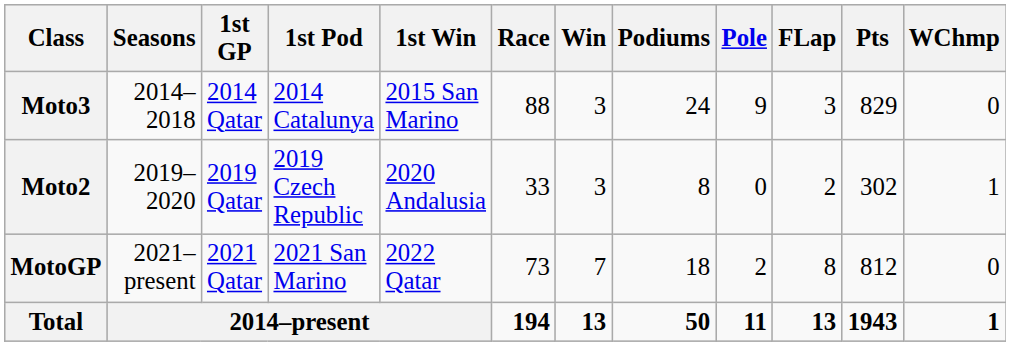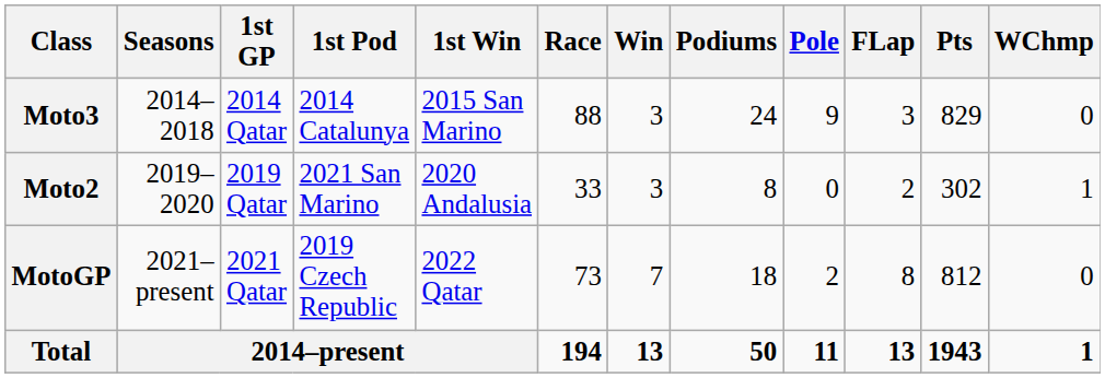 <table class="wikitable" style=text-align:right;">
 <tr>
 <th>Class</th>
 <th>Seasons</th>
 <th>1st GP</th>
 <th>1st Pod</th>
 <th>1st Win</th>
 <th>Race</th>
 <th>Win</th>
 <th>Podiums</th>
 <th><a href='#'>Pole</a></th>
 <th>FLap</th>
 <th>Pts</th>
 <th>WChmp</th>
 </tr>
 <tr>
 <th>Moto3</th>
 <td>2014–2018</td>
 <td style="text-align:left;"><a href='#'>2014 Qatar</a></td>
 <td style="text-align:left;"><a href='#'>2014 Catalunya</a></td>
 <td style="text-align:left;"><a href='#'>2015 San Marino</a></td>
 <td>88</td>
 <td>3</td>
 <td>24</td>
 <td>9</td>
 <td>3</td>
 <td>829</td>
 <td>0</td>
 </tr>
 <tr>
 <th>Moto2</th>
 <td>2019–2020</td>
 <td style="text-align:left;"><a href='#'>2019 Qatar</a></td>
-<td style="text-align:left;"><a href='#'>2019 Czech Republic</a></td>
+<td style="text-align:left;"><a href='#'>2021 San Marino</a></td>
 <td style="text-align:left;"><a href='#'>2020 Andalusia</a></td>
 <td>33</td>
 <td>3</td>
 <td>8</td>
 <td>0</td>
 <td>2</td>
 <td>302</td>
 <td>1</td>
 </tr>
 <tr>
 <th>MotoGP</th>
 <td>2021–present</td>
 <td style="text-align:left;"><a href='#'>2021 Qatar</a></td>
-<td style="text-align:left;"><a href='#'>2021 San Marino</a></td>
+<td style="text-align:left;"><a href='#'>2019 Czech Republic</a></td>
 <td style="text-align:left;"><a href='#'>2022 Qatar</a></td>
 <td>73</td>
 <td>7</td>
 <td>18</td>
 <td>2</td>
 <td>8</td>
 <td>812</td>
 <td>0</td>
 </tr>
 <tr>
 <th>Total</th>
 <th colspan="4">2014–present</th>
 <td><strong>194</strong></td>
 <td><strong>13</strong></td>
 <td><strong>50</strong></td>
 <td><strong>11</strong></td>
 <td><strong>13</strong></td>
 <td><strong>1943</strong></td>
 <td><strong>1</strong></td>
 </tr>
 </table>
